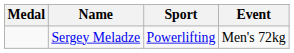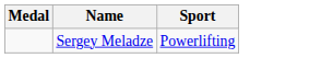 <table class="wikitable">
 <tr>
 <th>Medal</th>
 <th>Name</th>
 <th>Sport</th>
-<th>Event</th>
 </tr>
 <tr>
 <td></td>
 <td><a href='#'>Sergey Meladze</a></td>
 <td><a href='#'>Powerlifting</a></td>
-<td>Men's 72kg</td>
 </tr>
 </table>
